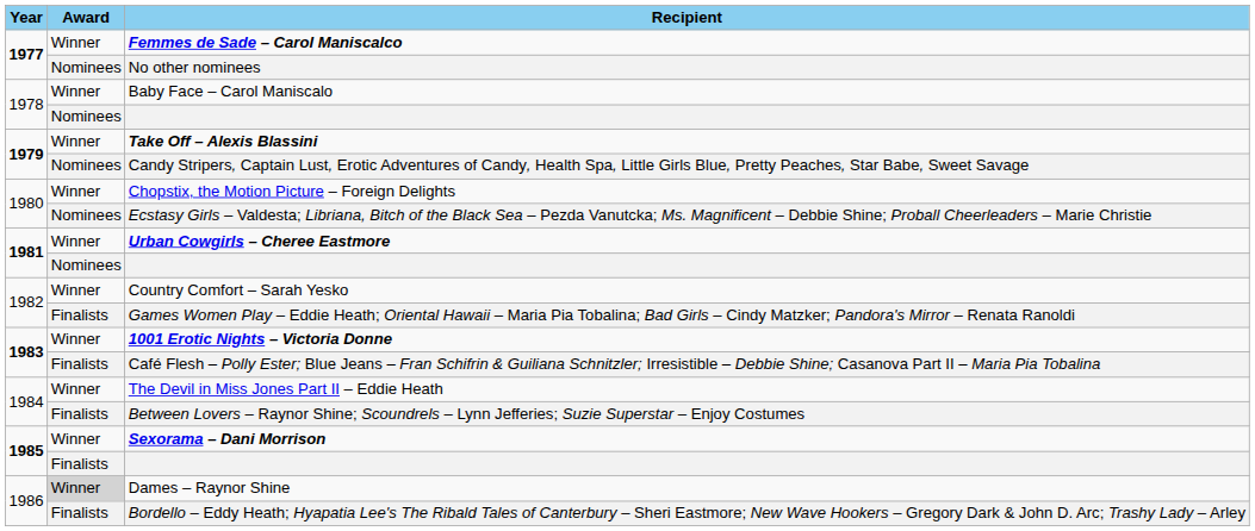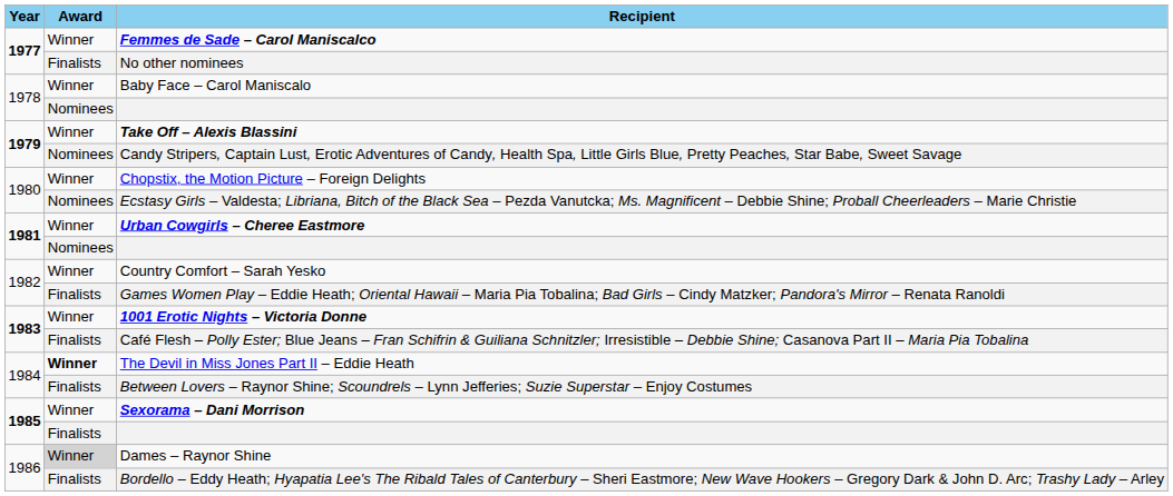 <table class="wikitable">
 <tr>
 <th style="background:#89CFF0">Year</th>
 <th style="background:#89CFF0">Award</th>
 <th style="background:#89CFF0">Recipient</th>
 </tr>
 <tr>
 <td rowspan=2><strong>1977</strong></td>
 <td>Winner</td>
 <td><strong><em><a href='#'>Femmes de Sade</a><em> – Carol Maniscalco<strong></td>
 </tr>
 <tr>
-<td style="background:#F2F2F2">Nominees</td>
+<td style="background:#F2F2F2">Finalists</td>
 <td style="background:#F2F2F2">No other nominees</td>
 </tr>
 <tr>
 <td rowspan=2></strong>1978<strong></td>
 <td>Winner</td>
 <td></em></strong>Baby Face</em> – Carol Maniscalo</strong></td>
 </tr>
 <tr>
 <td style="background:#F2F2F2">Nominees</td>
 <td style="background:#F2F2F2"></td>
 </tr>
 <tr>
 <td rowspan=2><strong>1979</strong></td>
 <td>Winner</td>
 <td><strong><em>Take Off<em> – Alexis Blassini<strong></td>
 </tr>
 <tr>
 <td style="background:#F2F2F2">Nominees</td>
 <td style="background:#F2F2F2"></em>Candy Stripers<em>, </em>Captain Lust<em>, </em>Erotic Adventures of Candy<em>, </em>Health Spa<em>, </em>Little Girls Blue<em>, </em>Pretty Peaches<em>, </em>Star Babe<em>, </em>Sweet Savage<em></td>
 </tr>
 <tr>
 <td rowspan=2></strong>1980<strong></td>
 <td>Winner</td>
 <td></em></strong><a href='#'>Chopstix, the Motion Picture</a></em> – Foreign Delights</strong></td>
 </tr>
 <tr>
 <td style="background:#F2F2F2">Nominees</td>
 <td style="background:#F2F2F2"><em>Ecstasy Girls</em> – Valdesta; <em>Libriana, Bitch of the Black Sea</em> – Pezda Vanutcka; <em>Ms. Magnificent</em> – Debbie Shine; <em>Proball Cheerleaders</em> – Marie Christie</td>
 </tr>
 <tr>
 <td rowspan=2><strong>1981</strong></td>
 <td>Winner</td>
 <td><strong><em><a href='#'>Urban Cowgirls</a><em> – Cheree Eastmore<strong></td>
 </tr>
 <tr>
 <td style="background:#F2F2F2">Nominees</td>
 <td style="background:#F2F2F2"></td>
 </tr>
 <tr>
 <td rowspan=2></strong>1982<strong></td>
 <td>Winner</td>
 <td></em></strong>Country Comfort</em> – Sarah Yesko</strong></td>
 </tr>
 <tr>
 <td style="background:#F2F2F2">Finalists</td>
 <td style="background:#F2F2F2"><em>Games Women Play</em> – Eddie Heath; <em>Oriental Hawaii</em> – Maria Pia Tobalina; <em>Bad Girls</em> – Cindy Matzker; <em>Pandora's Mirror</em> – Renata Ranoldi</td>
 </tr>
 <tr>
 <td rowspan=2><strong>1983</strong></td>
 <td>Winner</td>
 <td><strong><em><a href='#'>1001 Erotic Nights</a><em> – Victoria Donne<strong></td>
 </tr>
 <tr>
 <td style="background:#F2F2F2">Finalists</td>
 <td style="background:#F2F2F2"></em>Café Flesh<em> – Polly Ester; </em>Blue Jeans<em> – Fran Schifrin & Guiliana Schnitzler; </em>Irresistible<em> – Debbie Shine; </em>Casanova Part II<em> – Maria Pia Tobalina</td>
 </tr>
 <tr>
 <td rowspan=2></strong>1984<strong></td>
-<td>Winner</td>
+<td><strong>Winner</strong></td>
 <td></em></strong><a href='#'>The Devil in Miss Jones Part II</a></em> – Eddie Heath</strong></td>
 </tr>
 <tr>
 <td style="background:#F2F2F2">Finalists</td>
 <td style="background:#F2F2F2"><em>Between Lovers</em> – Raynor Shine; <em>Scoundrels</em> – Lynn Jefferies; <em>Suzie Superstar</em> – Enjoy Costumes</td>
 </tr>
 <tr>
 <td rowspan=2><strong>1985</strong></td>
 <td>Winner</td>
 <td><strong><em><a href='#'>Sexorama</a><em> – Dani Morrison<strong></td>
 </tr>
 <tr>
 <td style="background:#F2F2F2">Finalists</td>
 <td style="background:#F2F2F2"></td>
 </tr>
 <tr>
 <td rowspan=2></strong>1986<strong></td>
 <td style="background: lightgrey;">Winner</td>
 <td></em></strong>Dames</em> – Raynor Shine</strong></td>
 </tr>
 <tr>
 <td style="background:#F2F2F2">Finalists</td>
 <td style="background:#F2F2F2"><em>Bordello</em> – Eddy Heath; <em>Hyapatia Lee's The Ribald Tales of Canterbury</em> – Sheri Eastmore; <em>New Wave Hookers</em> – Gregory Dark & John D. Arc; <em>Trashy Lady</em> – Arley</td>
 </tr>
 </table>
